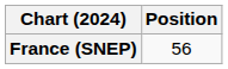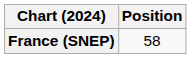 <table class="wikitable sortable plainrowheaders" style="text-align:center">
 <tr>
 <th scope="col">Chart (2024)</th>
 <th scope="col">Position</th>
 </tr>
 <tr>
 <th scope="row">France (SNEP)</th>
-<td>56</td>
+<td>58</td>
 </tr>
 </table>
